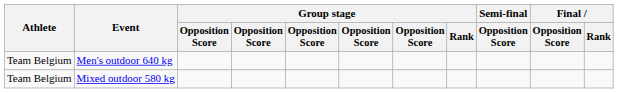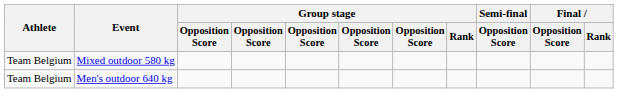 <table class="wikitable" style="font-size:90%">
 <tr>
 <th rowspan=2>Athlete</th>
 <th rowspan=2>Event</th>
 <th colspan=6>Group stage</th>
 <th>Semi-final</th>
 <th colspan=2>Final / </th>
 </tr>
 <tr style="font-size:95%">
 <th>Opposition<br>Score</th>
 <th>Opposition<br>Score</th>
 <th>Opposition<br>Score</th>
 <th>Opposition<br>Score</th>
 <th>Opposition<br>Score</th>
 <th>Rank</th>
 <th>Opposition<br>Score</th>
 <th>Opposition<br>Score</th>
 <th>Rank</th>
 </tr>
 <tr align=center>
 <td align=left>Team Belgium</td>
-<td align=left><a href='#'>Men's outdoor 640 kg</a></td>
+<td align=left><a href='#'>Mixed outdoor 580 kg</a></td>
 <td></td>
 <td></td>
 <td></td>
 <td></td>
 <td></td>
 <td></td>
 <td></td>
 <td></td>
 <td></td>
 </tr>
 <tr align=center>
 <td align=left>Team Belgium</td>
-<td align=left><a href='#'>Mixed outdoor 580 kg</a></td>
+<td align=left><a href='#'>Men's outdoor 640 kg</a></td>
 <td></td>
 <td></td>
 <td></td>
 <td></td>
 <td></td>
 <td></td>
 <td></td>
 <td></td>
 <td></td>
 </tr>
 </table>
